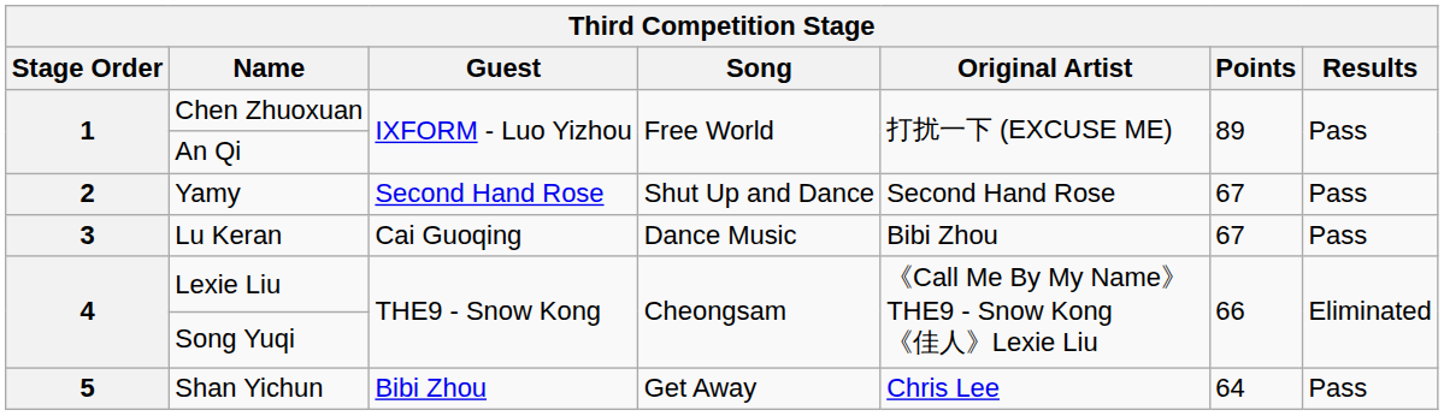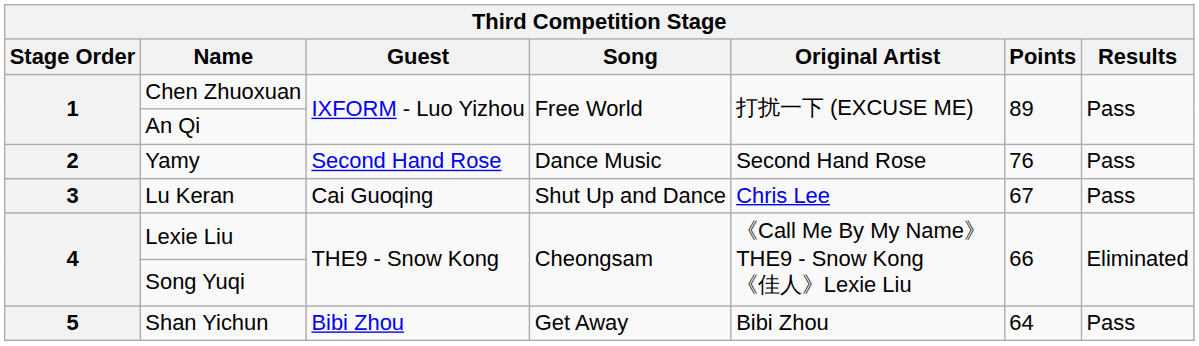 <table class="wikitable sortable">
 <tr>
 <th colspan="7">Third Competition Stage</th>
 </tr>
 <tr>
 <th>Stage Order</th>
 <th class=unsortable>Name</th>
 <th class=unsortable>Guest</th>
 <th class=unsortable>Song</th>
 <th class=unsortable style="width:12em">Original Artist</th>
 <th>Points</th>
 <th class=unsortable>Results</th>
 </tr>
 <tr>
 <th rowspan="2">1</th>
 <td>Chen Zhuoxuan</td>
 <td rowspan="2"><a href='#'>IXFORM</a> - Luo Yizhou</td>
 <td rowspan="2">Free World</td>
 <td rowspan="2">打扰一下 (EXCUSE ME)</td>
 <td rowspan="2">89</td>
 <td rowspan="2">Pass</td>
 </tr>
 <tr>
 <td>An Qi</td>
 </tr>
 <tr>
 <th>2</th>
 <td>Yamy</td>
 <td><a href='#'>Second Hand Rose</a></td>
-<td>Shut Up and Dance</td>
+<td>Dance Music</td>
 <td>Second Hand Rose</td>
-<td>67</td>
+<td>76</td>
 <td>Pass</td>
 </tr>
 <tr>
 <th>3</th>
 <td>Lu Keran</td>
 <td>Cai Guoqing</td>
-<td>Dance Music</td>
-<td>Bibi Zhou</td>
+<td>Shut Up and Dance</td>
+<td><a href='#'>Chris Lee</a></td>
 <td>67</td>
 <td>Pass</td>
 </tr>
 <tr>
 <th rowspan="2">4</th>
 <td>Lexie Liu</td>
 <td rowspan="2">THE9 - Snow Kong</td>
 <td rowspan="2">Cheongsam</td>
 <td rowspan="2">《Call Me By My Name》 THE9 - Snow Kong<br>《佳人》Lexie Liu</td>
 <td rowspan="2">66</td>
 <td rowspan="2">Eliminated</td>
 </tr>
 <tr>
 <td>Song Yuqi</td>
 </tr>
 <tr>
 <th>5</th>
 <td>Shan Yichun</td>
 <td><a href='#'>Bibi Zhou</a></td>
 <td>Get Away</td>
-<td><a href='#'>Chris Lee</a></td>
+<td>Bibi Zhou</td>
 <td>64</td>
 <td>Pass</td>
 </tr>
 </table>
